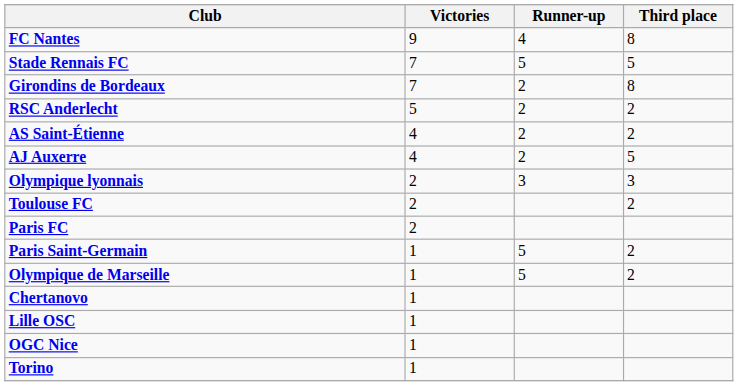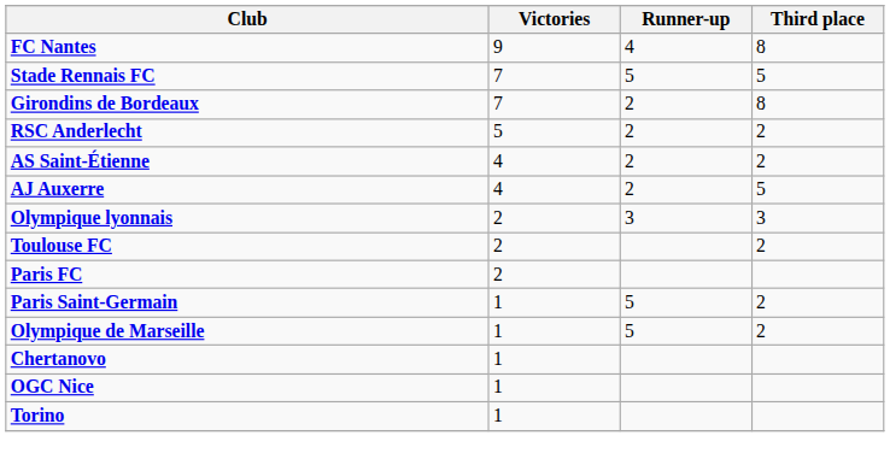 <table class="wikitable sortable alternance" style="margin:1em auto; font-size:85%; text-align:left; line-height:14px;" width=40%>
 <tr style="background: #efefef;">
 </tr>
 <tr ---- bgcolor="#cccccc">
 <th width=55%>Club</th>
 <th width=15%>Victories</th>
 <th width=15%>Runner-up</th>
 <th width=15%>Third place</th>
 </tr>
 <tr ---->
 <td> <strong><a href='#'>FC Nantes</a></strong></td>
 <td>9</td>
 <td>4</td>
 <td>8</td>
 </tr>
 <tr ---->
 <td> <strong><a href='#'>Stade Rennais FC</a></strong></td>
 <td>7</td>
 <td>5</td>
 <td>5</td>
 </tr>
 <tr ---->
 <td> <strong><a href='#'>Girondins de Bordeaux</a></strong></td>
 <td>7</td>
 <td>2</td>
 <td>8</td>
 </tr>
 <tr ---->
 <td> <strong><a href='#'>RSC Anderlecht</a></strong></td>
 <td>5</td>
 <td>2</td>
 <td>2</td>
 </tr>
 <tr ---->
 <td> <strong><a href='#'>AS Saint-Étienne</a></strong></td>
 <td>4</td>
 <td>2</td>
 <td>2</td>
 </tr>
 <tr ---->
 <td> <strong><a href='#'>AJ Auxerre</a></strong></td>
 <td>4</td>
 <td>2</td>
 <td>5</td>
 </tr>
 <tr ---->
 <td> <strong><a href='#'>Olympique lyonnais</a></strong></td>
 <td>2</td>
 <td>3</td>
 <td>3</td>
 </tr>
 <tr ---->
 <td> <strong><a href='#'>Toulouse FC</a></strong></td>
 <td>2</td>
 <td></td>
 <td>2</td>
 </tr>
 <tr ---->
 <td> <strong><a href='#'>Paris FC</a></strong></td>
 <td>2</td>
 <td></td>
 <td></td>
 </tr>
 <tr ---->
 <td> <strong><a href='#'>Paris Saint-Germain</a></strong></td>
 <td>1</td>
 <td>5</td>
 <td>2</td>
 </tr>
 <tr ---->
 <td> <strong><a href='#'>Olympique de Marseille</a></strong></td>
 <td>1</td>
 <td>5</td>
 <td>2</td>
 </tr>
 <tr ---->
 <td> <strong><a href='#'>Chertanovo</a></strong></td>
 <td>1</td>
 <td></td>
 <td></td>
 </tr>
 <tr ---->
-<td> <strong><a href='#'>Lille OSC</a></strong></td>
-<td>1</td>
-<td></td>
-<td></td>
-</tr>
-<tr ---->
 <td> <strong><a href='#'>OGC Nice</a></strong></td>
 <td>1</td>
 <td></td>
 <td></td>
 </tr>
 <tr ---->
 <td> <strong><a href='#'>Torino</a></strong></td>
 <td>1</td>
 <td></td>
 <td></td>
 </tr>
 <tr ---->
 </tr>
 </table>
